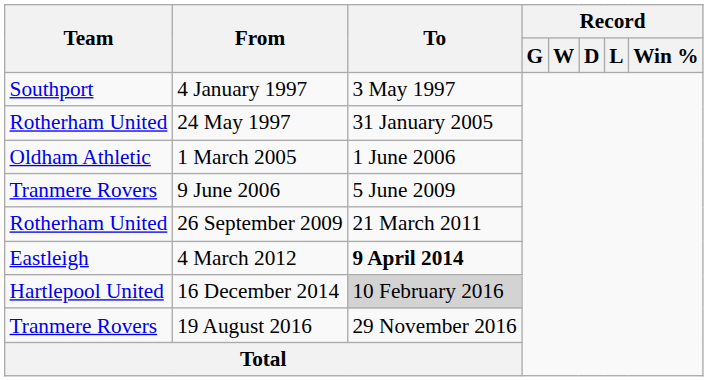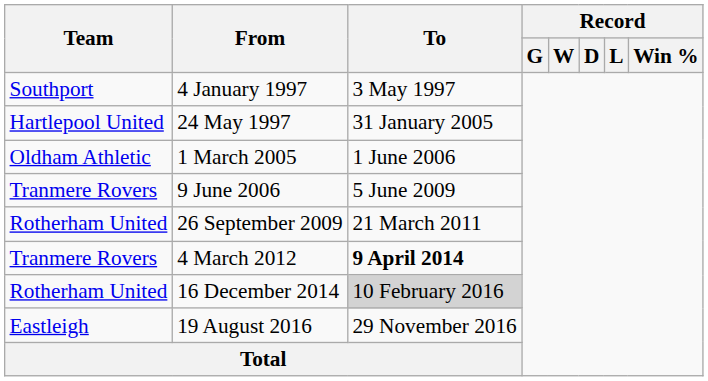 <table class="wikitable" style="text-align: center">
 <tr>
 <th rowspan="2">Team</th>
 <th rowspan="2">From</th>
 <th rowspan="2">To</th>
 <th colspan="5">Record</th>
 </tr>
 <tr>
 <th>G</th>
 <th>W</th>
 <th>D</th>
 <th>L</th>
 <th>Win %</th>
 </tr>
 <tr>
 <td align="left"><a href='#'>Southport</a></td>
 <td align="left">4 January 1997</td>
 <td align="left">3 May 1997<br></td>
 </tr>
 <tr>
-<td align="left"><a href='#'>Rotherham United</a></td>
+<td align="left"><a href='#'>Hartlepool United</a></td>
 <td align="left">24 May 1997</td>
 <td align=left>31 January 2005<br></td>
 </tr>
 <tr>
 <td align="left"><a href='#'>Oldham Athletic</a></td>
 <td align="left">1 March 2005</td>
 <td align=left>1 June 2006<br></td>
 </tr>
 <tr>
 <td align="left"><a href='#'>Tranmere Rovers</a></td>
 <td align="left">9 June 2006</td>
 <td align=left>5 June 2009<br></td>
 </tr>
 <tr>
 <td align="left"><a href='#'>Rotherham United</a></td>
 <td align="left">26 September 2009</td>
 <td align=left>21 March 2011<br></td>
 </tr>
 <tr>
-<td align="left"><a href='#'>Eastleigh</a></td>
+<td align="left"><a href='#'>Tranmere Rovers</a></td>
 <td align="left">4 March 2012</td>
 <td align=left><strong>9 April 2014<br></strong></td>
 </tr>
 <tr>
-<td align="left"><a href='#'>Hartlepool United</a></td>
+<td align="left"><a href='#'>Rotherham United</a></td>
 <td align="left">16 December 2014</td>
 <td align=left style="background: lightgrey;">10 February 2016<br></td>
 </tr>
 <tr>
-<td align="left"><a href='#'>Tranmere Rovers</a></td>
+<td align="left"><a href='#'>Eastleigh</a></td>
 <td align="left">19 August 2016</td>
 <td align=left>29 November 2016<br></td>
 </tr>
 <tr>
 <th align=center colspan="3">Total<br></th>
 </tr>
 </table>
